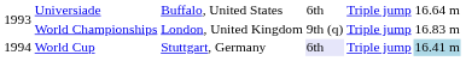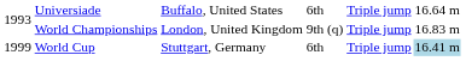 <table>
 <tr>
 <td rowspan=2>1993</td>
 <td><a href='#'>Universiade</a></td>
 <td><a href='#'>Buffalo</a>, United States</td>
 <td>6th</td>
 <td><a href='#'>Triple jump</a></td>
 <td>16.64 m</td>
 </tr>
 <tr>
 <td><a href='#'>World Championships</a></td>
 <td><a href='#'>London</a>, United Kingdom</td>
 <td>9th (q)</td>
 <td><a href='#'>Triple jump</a></td>
 <td>16.83 m</td>
 </tr>
 <tr>
-<td>1994</td>
+<td>1999</td>
 <td><a href='#'>World Cup</a></td>
 <td><a href='#'>Stuttgart</a>, Germany</td>
-<td style="background: lavender;">6th</td>
+<td>6th</td>
 <td><a href='#'>Triple jump</a></td>
 <td style="background: lightblue;">16.41 m </td>
 </tr>
 </table>
